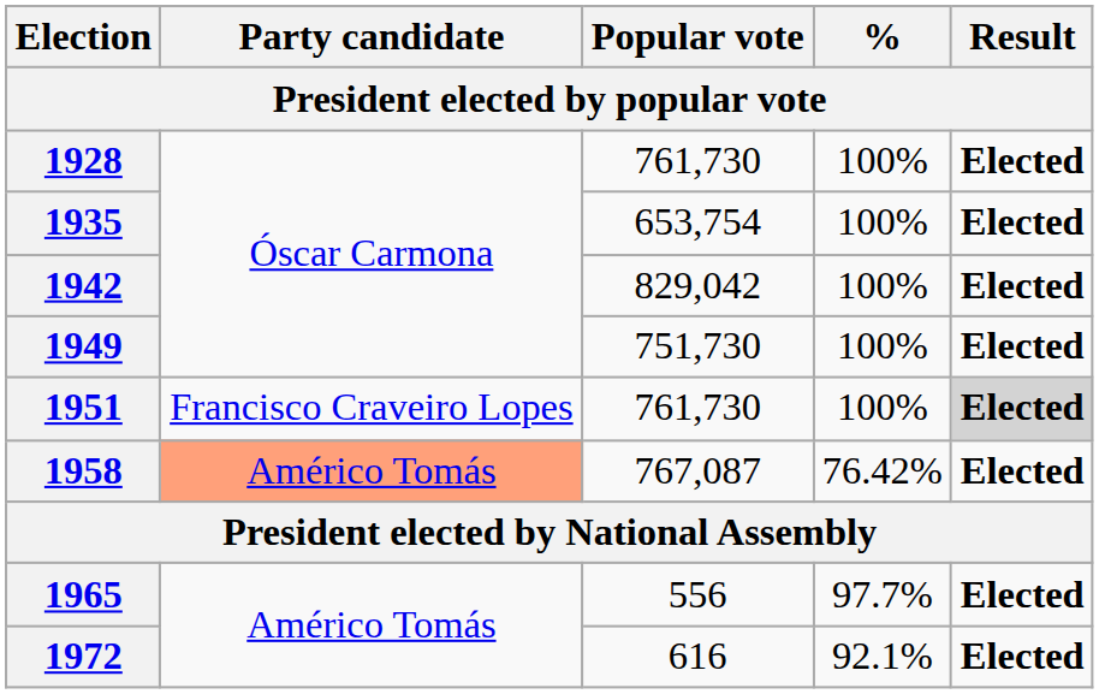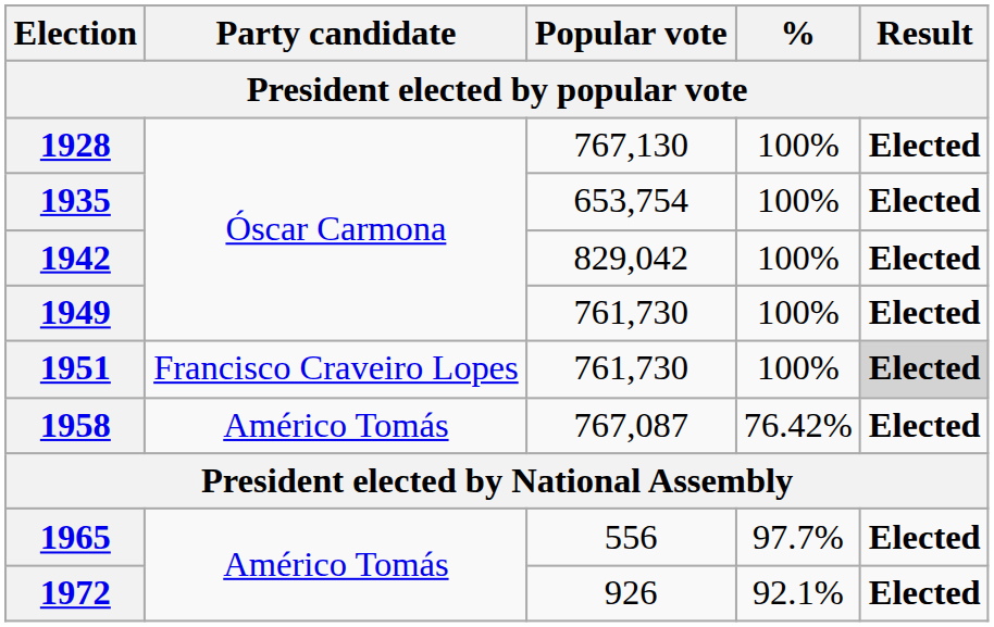 <table class="wikitable" style="text-align:center">
 <tr>
 <th>Election</th>
 <th>Party candidate</th>
 <th>Popular vote</th>
 <th>%</th>
 <th>Result</th>
 </tr>
 <tr>
 <th colspan="5">President elected by popular vote</th>
 </tr>
 <tr>
 <th><a href='#'>1928</a></th>
 <td rowspan="4"><a href='#'>Óscar Carmona</a></td>
-<td>761,730</td>
+<td>767,130</td>
 <td>100%</td>
 <td><strong>Elected</strong> </td>
 </tr>
 <tr>
 <th><a href='#'>1935</a></th>
 <td>653,754</td>
 <td>100%</td>
 <td><strong>Elected</strong> </td>
 </tr>
 <tr>
 <th><a href='#'>1942</a></th>
 <td>829,042</td>
 <td>100%</td>
 <td><strong>Elected</strong> </td>
 </tr>
 <tr>
 <th><a href='#'>1949</a></th>
-<td>751,730</td>
+<td>761,730</td>
 <td>100%</td>
 <td><strong>Elected</strong> </td>
 </tr>
 <tr>
 <th><a href='#'>1951</a></th>
 <td><a href='#'>Francisco Craveiro Lopes</a></td>
 <td>761,730</td>
 <td>100%</td>
 <td style="background: lightgrey;"><strong>Elected</strong> </td>
 </tr>
 <tr>
 <th><a href='#'>1958</a></th>
-<td style="background: lightsalmon;"><a href='#'>Américo Tomás</a></td>
+<td><a href='#'>Américo Tomás</a></td>
 <td>767,087</td>
 <td>76.42%</td>
 <td><strong>Elected</strong> </td>
 </tr>
 <tr>
 <th colspan="5">President elected by National Assembly</th>
 </tr>
 <tr>
 <th><a href='#'>1965</a></th>
 <td rowspan="2"><a href='#'>Américo Tomás</a></td>
 <td>556</td>
 <td>97.7%</td>
 <td><strong>Elected</strong> </td>
 </tr>
 <tr>
 <th><a href='#'>1972</a></th>
-<td>616</td>
+<td>926</td>
 <td>92.1%</td>
 <td><strong>Elected</strong> </td>
 </tr>
 </table>
